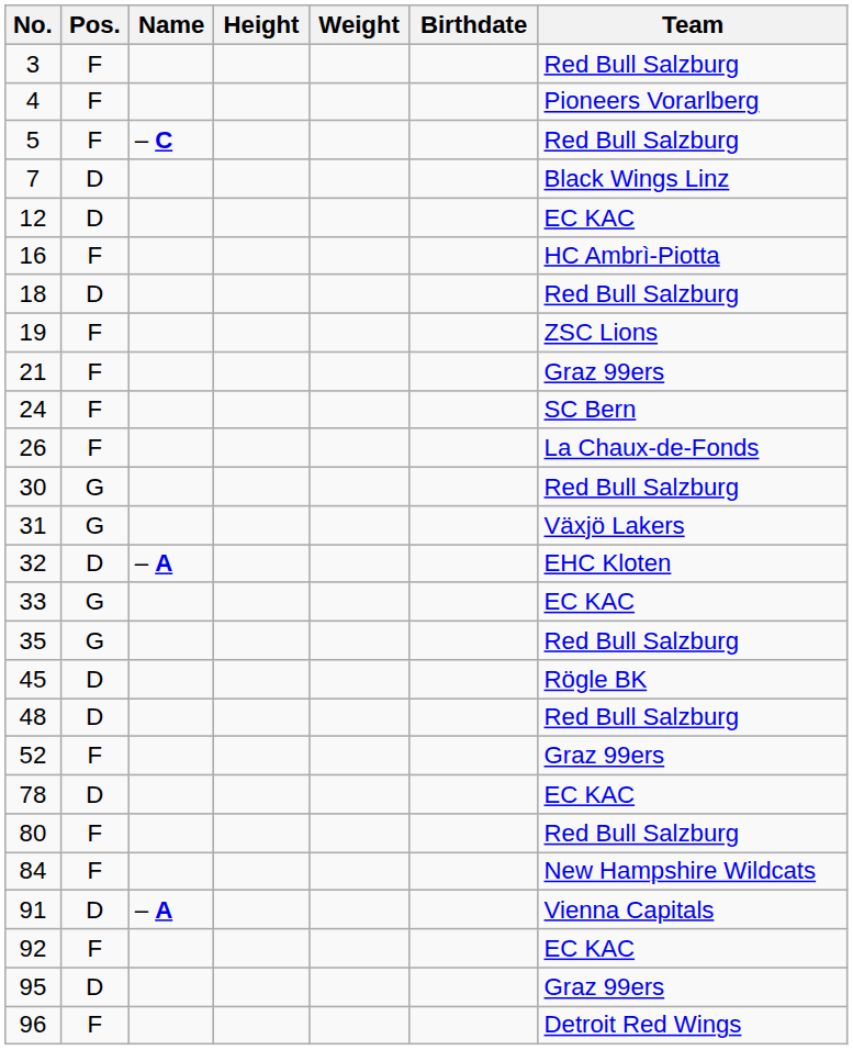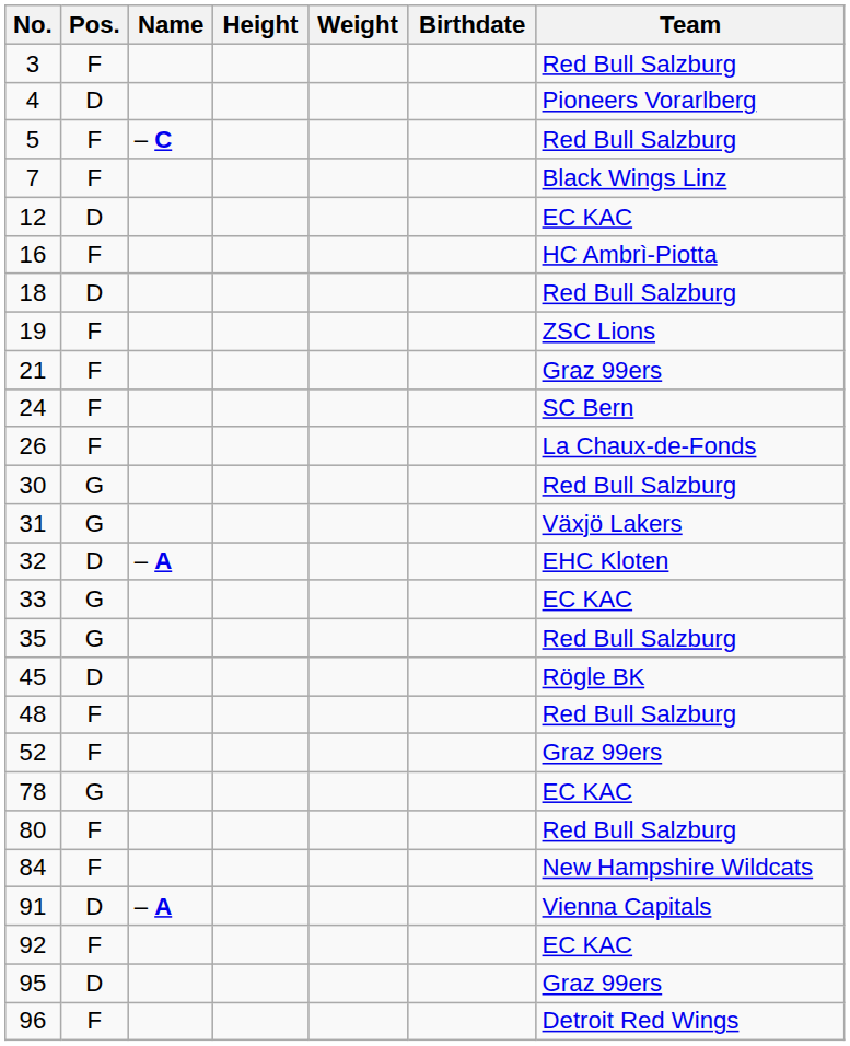 <table width="80%" class="wikitable sortable" style="font-size: 90%; text-align: center;">
 <tr>
 <th>No.</th>
 <th>Pos.</th>
 <th>Name</th>
 <th>Height</th>
 <th>Weight</th>
 <th>Birthdate</th>
 <th>Team</th>
 </tr>
 <tr>
 <td>3</td>
 <td>F</td>
 <td align=left></td>
 <td></td>
 <td></td>
 <td></td>
 <td style="text-align:left;"> <a href='#'>Red Bull Salzburg</a></td>
 </tr>
 <tr>
 <td>4</td>
-<td>F</td>
+<td>D</td>
 <td align=left></td>
 <td></td>
 <td></td>
 <td></td>
 <td style="text-align:left;"> <a href='#'>Pioneers Vorarlberg</a></td>
 </tr>
 <tr>
 <td>5</td>
 <td>F</td>
 <td align=left> – <strong><a href='#'>C</a></strong></td>
 <td></td>
 <td></td>
 <td></td>
 <td style="text-align:left;"> <a href='#'>Red Bull Salzburg</a></td>
 </tr>
 <tr>
 <td>7</td>
-<td>D</td>
+<td>F</td>
 <td align=left></td>
 <td></td>
 <td></td>
 <td></td>
 <td style="text-align:left;"> <a href='#'>Black Wings Linz</a></td>
 </tr>
 <tr>
 <td>12</td>
 <td>D</td>
 <td align=left></td>
 <td></td>
 <td></td>
 <td></td>
 <td style="text-align:left;"> <a href='#'>EC KAC</a></td>
 </tr>
 <tr>
 <td>16</td>
 <td>F</td>
 <td align=left></td>
 <td></td>
 <td></td>
 <td></td>
 <td style="text-align:left;"> <a href='#'>HC Ambrì-Piotta</a></td>
 </tr>
 <tr>
 <td>18</td>
 <td>D</td>
 <td align=left></td>
 <td></td>
 <td></td>
 <td></td>
 <td style="text-align:left;"> <a href='#'>Red Bull Salzburg</a></td>
 </tr>
 <tr>
 <td>19</td>
 <td>F</td>
 <td align=left></td>
 <td></td>
 <td></td>
 <td></td>
 <td style="text-align:left;"> <a href='#'>ZSC Lions</a></td>
 </tr>
 <tr>
 <td>21</td>
 <td>F</td>
 <td align=left></td>
 <td></td>
 <td></td>
 <td></td>
 <td style="text-align:left;"> <a href='#'>Graz 99ers</a></td>
 </tr>
 <tr>
 <td>24</td>
 <td>F</td>
 <td align=left></td>
 <td></td>
 <td></td>
 <td></td>
 <td style="text-align:left;"> <a href='#'>SC Bern</a></td>
 </tr>
 <tr>
 <td>26</td>
 <td>F</td>
 <td align=left></td>
 <td></td>
 <td></td>
 <td></td>
 <td style="text-align:left;"> <a href='#'>La Chaux-de-Fonds</a></td>
 </tr>
 <tr>
 <td>30</td>
 <td>G</td>
 <td align=left></td>
 <td></td>
 <td></td>
 <td></td>
 <td style="text-align:left;"> <a href='#'>Red Bull Salzburg</a></td>
 </tr>
 <tr>
 <td>31</td>
 <td>G</td>
 <td align=left></td>
 <td></td>
 <td></td>
 <td></td>
 <td style="text-align:left;"> <a href='#'>Växjö Lakers</a></td>
 </tr>
 <tr>
 <td>32</td>
 <td>D</td>
 <td align=left> – <strong><a href='#'>A</a></strong></td>
 <td></td>
 <td></td>
 <td></td>
 <td style="text-align:left;"> <a href='#'>EHC Kloten</a></td>
 </tr>
 <tr>
 <td>33</td>
 <td>G</td>
 <td align=left></td>
 <td></td>
 <td></td>
 <td></td>
 <td style="text-align:left;"> <a href='#'>EC KAC</a></td>
 </tr>
 <tr>
 <td>35</td>
 <td>G</td>
 <td align=left></td>
 <td></td>
 <td></td>
 <td></td>
 <td style="text-align:left;"> <a href='#'>Red Bull Salzburg</a></td>
 </tr>
 <tr>
 <td>45</td>
 <td>D</td>
 <td align=left></td>
 <td></td>
 <td></td>
 <td></td>
 <td style="text-align:left;"> <a href='#'>Rögle BK</a></td>
 </tr>
 <tr>
 <td>48</td>
-<td>D</td>
+<td>F</td>
 <td align=left></td>
 <td></td>
 <td></td>
 <td></td>
 <td style="text-align:left;"> <a href='#'>Red Bull Salzburg</a></td>
 </tr>
 <tr>
 <td>52</td>
 <td>F</td>
 <td align=left></td>
 <td></td>
 <td></td>
 <td></td>
 <td style="text-align:left;"> <a href='#'>Graz 99ers</a></td>
 </tr>
 <tr>
 <td>78</td>
-<td>D</td>
+<td>G</td>
 <td align=left></td>
 <td></td>
 <td></td>
 <td></td>
 <td style="text-align:left;"> <a href='#'>EC KAC</a></td>
 </tr>
 <tr>
 <td>80</td>
 <td>F</td>
 <td align=left></td>
 <td></td>
 <td></td>
 <td></td>
 <td style="text-align:left;"> <a href='#'>Red Bull Salzburg</a></td>
 </tr>
 <tr>
 <td>84</td>
 <td>F</td>
 <td align=left></td>
 <td></td>
 <td></td>
 <td></td>
 <td style="text-align:left;"> <a href='#'>New Hampshire Wildcats</a></td>
 </tr>
 <tr>
 <td>91</td>
 <td>D</td>
 <td align=left> – <strong><a href='#'>A</a></strong></td>
 <td></td>
 <td></td>
 <td></td>
 <td style="text-align:left;"> <a href='#'>Vienna Capitals</a></td>
 </tr>
 <tr>
 <td>92</td>
 <td>F</td>
 <td align=left></td>
 <td></td>
 <td></td>
 <td></td>
 <td style="text-align:left;"> <a href='#'>EC KAC</a></td>
 </tr>
 <tr>
 <td>95</td>
 <td>D</td>
 <td align=left></td>
 <td></td>
 <td></td>
 <td></td>
 <td style="text-align:left;"> <a href='#'>Graz 99ers</a></td>
 </tr>
 <tr>
 <td>96</td>
 <td>F</td>
 <td align=left></td>
 <td></td>
 <td></td>
 <td></td>
 <td style="text-align:left;"> <a href='#'>Detroit Red Wings</a></td>
 </tr>
 </table>
